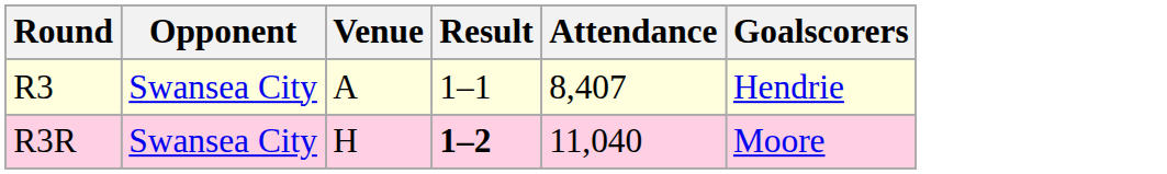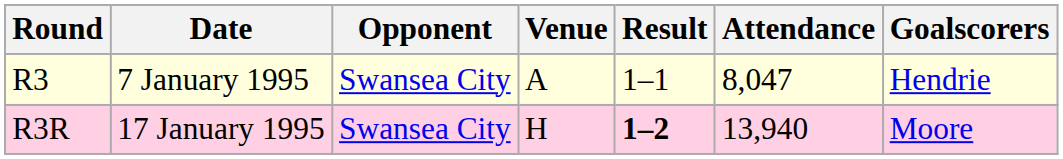 <table class="wikitable">
 <tr>
 <th>Round</th>
+<th>Date</th>
 <th>Opponent</th>
 <th>Venue</th>
 <th>Result</th>
 <th>Attendance</th>
 <th>Goalscorers</th>
 </tr>
 <tr style="background-color: #ffffdd;">
 <td>R3</td>
+<td>7 January 1995</td>
 <td><a href='#'>Swansea City</a></td>
 <td>A</td>
 <td>1–1</td>
-<td>8,407</td>
+<td>8,047</td>
 <td><a href='#'>Hendrie</a></td>
 </tr>
 <tr style="background-color: #ffd0e3;">
 <td>R3R</td>
+<td>17 January 1995</td>
 <td><a href='#'>Swansea City</a></td>
 <td>H</td>
 <td><strong>1–2</strong></td>
-<td>11,040</td>
+<td>13,940</td>
 <td><a href='#'>Moore</a></td>
 </tr>
 </table>
